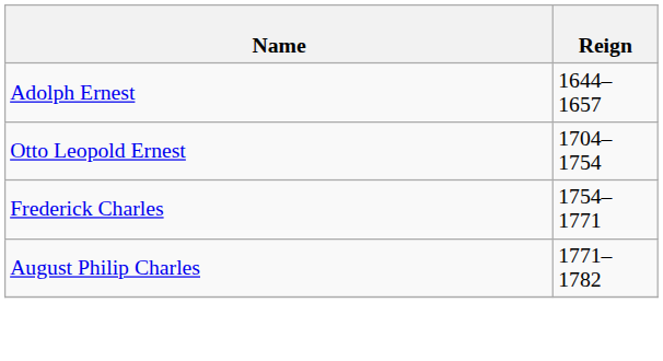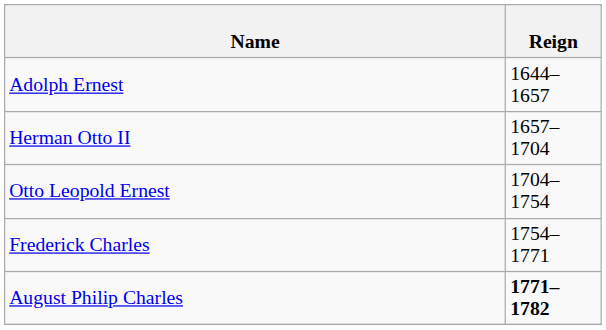 <table class="wikitable">
 <tr>
 <th width=400px><br>Name</th>
 <th width=70px><br>Reign</th>
 </tr>
 <tr>
 <td><a href='#'>Adolph Ernest</a></td>
 <td>1644–1657</td>
+</tr>
+<tr>
+<td><a href='#'>Herman Otto II</a></td>
+<td>1657–1704</td>
 </tr>
 <tr>
 <td><a href='#'>Otto Leopold Ernest</a></td>
 <td>1704–1754</td>
 </tr>
 <tr>
 <td><a href='#'>Frederick Charles</a></td>
 <td>1754–1771</td>
 </tr>
 <tr>
 <td><a href='#'>August Philip Charles</a></td>
-<td>1771–1782</td>
+<td><strong>1771–1782</strong></td>
 </tr>
 <tr>
 </tr>
 </table>
